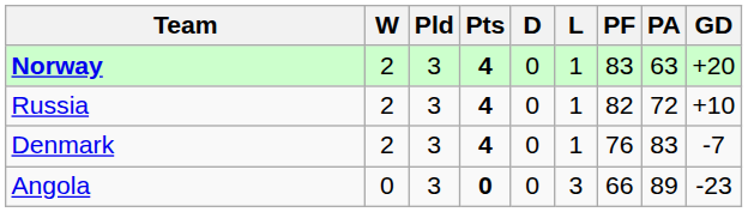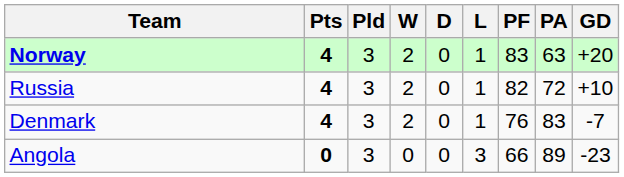 <table class=wikitable style="text-align:center">
 <tr>
 <th width=220>Team</th>
+<th width=20>Pts</th>
+<th width=20>Pld</th>
 <th width=20>W</th>
-<th width=20>Pld</th>
-<th width=20>Pts</th>
 <th width=20>D</th>
 <th width=20>L</th>
 <th width=20>PF</th>
 <th width=20>PA</th>
 <th width=20>GD</th>
 </tr>
 <tr bgcolor=#ccffcc>
 <td align=left> <strong><a href='#'>Norway</a></strong></td>
+<td><strong>4</strong></td>
+<td>3</td>
 <td>2</td>
-<td>3</td>
-<td><strong>4</strong></td>
 <td>0</td>
 <td>1</td>
 <td>83</td>
 <td>63</td>
 <td>+20</td>
 </tr>
 <tr bgcolor=>
 <td align=left> <a href='#'>Russia</a></td>
+<td><strong>4</strong></td>
+<td>3</td>
 <td>2</td>
-<td>3</td>
-<td><strong>4</strong></td>
 <td>0</td>
 <td>1</td>
 <td>82</td>
 <td>72</td>
 <td>+10</td>
 </tr>
 <tr bgcolor=>
 <td align=left> <a href='#'>Denmark</a></td>
+<td><strong>4</strong></td>
+<td>3</td>
 <td>2</td>
-<td>3</td>
-<td><strong>4</strong></td>
 <td>0</td>
 <td>1</td>
 <td>76</td>
 <td>83</td>
 <td>-7</td>
 </tr>
 <tr bgcolor=>
 <td align=left> <a href='#'>Angola</a></td>
+<td><strong>0</strong></td>
+<td>3</td>
 <td>0</td>
-<td>3</td>
-<td><strong>0</strong></td>
 <td>0</td>
 <td>3</td>
 <td>66</td>
 <td>89</td>
 <td>-23</td>
 </tr>
 </table>
